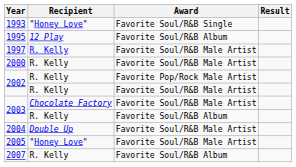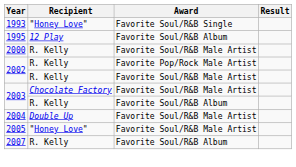 <table class="wikitable">
 <tr>
 <th>Year</th>
 <th>Recipient</th>
 <th>Award</th>
 <th>Result</th>
 </tr>
 <tr>
 <td><a href='#'>1993</a></td>
 <td>"<a href='#'>Honey Love</a>"</td>
 <td>Favorite Soul/R&B Single</td>
 <td></td>
 </tr>
 <tr>
 <td><a href='#'>1995</a></td>
 <td><em><a href='#'>12 Play</a></em></td>
 <td>Favorite Soul/R&B Album</td>
-<td></td>
-</tr>
-<tr>
-<td><a href='#'>1997</a></td>
-<td><a href='#'>R. Kelly</a></td>
-<td>Favorite Soul/R&B Male Artist</td>
 <td></td>
 </tr>
 <tr>
 <td><a href='#'>2000</a></td>
 <td>R. Kelly</td>
 <td>Favorite Soul/R&B Male Artist</td>
 <td></td>
 </tr>
 <tr>
 <td rowspan="2"><a href='#'>2002</a></td>
 <td>R. Kelly</td>
 <td>Favorite Pop/Rock Male Artist</td>
 <td></td>
 </tr>
 <tr>
 <td>R. Kelly</td>
 <td>Favorite Soul/R&B Male Artist</td>
 <td></td>
 </tr>
 <tr>
 <td rowspan="2"><a href='#'>2003</a></td>
 <td><em><a href='#'>Chocolate Factory</a></em></td>
 <td>Favorite Soul/R&B Male Artist</td>
 <td></td>
 </tr>
 <tr>
 <td>R. Kelly</td>
 <td>Favorite Soul/R&B Album</td>
 <td></td>
 </tr>
 <tr>
 <td><a href='#'>2004</a></td>
 <td><em><a href='#'>Double Up</a></em></td>
 <td>Favorite Soul/R&B Male Artist</td>
 <td></td>
 </tr>
 <tr>
 <td><a href='#'>2005</a></td>
 <td>"<a href='#'>Honey Love</a>"</td>
 <td>Favorite Soul/R&B Male Artist</td>
 <td></td>
 </tr>
 <tr>
 <td><a href='#'>2007</a></td>
 <td>R. Kelly</td>
 <td>Favorite Soul/R&B Album</td>
 <td></td>
 </tr>
 </table>
